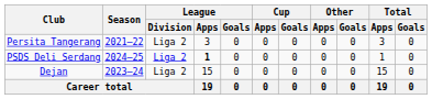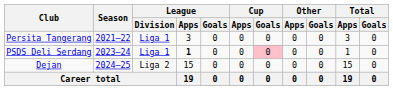 <table class="wikitable" style="text-align: center">
 <tr>
 <th rowspan="2">Club</th>
 <th rowspan="2">Season</th>
 <th colspan="3">League</th>
 <th colspan="2">Cup</th>
 <th colspan="2">Other</th>
 <th colspan="2">Total</th>
 </tr>
 <tr>
 <th>Division</th>
 <th>Apps</th>
 <th>Goals</th>
 <th>Apps</th>
 <th>Goals</th>
 <th>Apps</th>
 <th>Goals</th>
 <th>Apps</th>
 <th>Goals</th>
 </tr>
 <tr>
 <td rowspan="1"><a href='#'>Persita Tangerang</a></td>
 <td><a href='#'>2021–22</a></td>
-<td rowspan="1" valign="center">Liga 2</td>
+<td rowspan="1" valign="center"><a href='#'>Liga 1</a></td>
 <td>3</td>
 <td>0</td>
 <td>0</td>
 <td>0</td>
 <td>0</td>
 <td>0</td>
 <td>3</td>
 <td>0</td>
 </tr>
 <tr>
 <td rowspan="1"><a href='#'>PSDS Deli Serdang</a></td>
-<td><a href='#'>2024–25</a></td>
-<td rowspan="1" valign="center"><a href='#'>Liga 2</a></td>
+<td><a href='#'>2023–24</a></td>
+<td rowspan="1" valign="center"><a href='#'>Liga 1</a></td>
 <td><strong>1</strong></td>
 <td>0</td>
 <td>0</td>
-<td>0</td>
+<td style="background: pink;">0</td>
 <td>0</td>
 <td>0</td>
 <td>1</td>
 <td>0</td>
 </tr>
 <tr>
 <td rowspan="1"><a href='#'>Dejan</a></td>
-<td><a href='#'>2023–24</a></td>
+<td><a href='#'>2024–25</a></td>
 <td rowspan="1" valign="center">Liga 2</td>
 <td>15</td>
 <td>0</td>
 <td>0</td>
 <td>0</td>
 <td>0</td>
 <td>0</td>
 <td>15</td>
 <td>0</td>
 </tr>
 <tr>
 <th colspan=3>Career total</th>
 <th>19</th>
 <th>0</th>
 <th>0</th>
 <th>0</th>
 <th>0</th>
 <th>0</th>
 <th>19</th>
 <th>0</th>
 </tr>
 </table>
